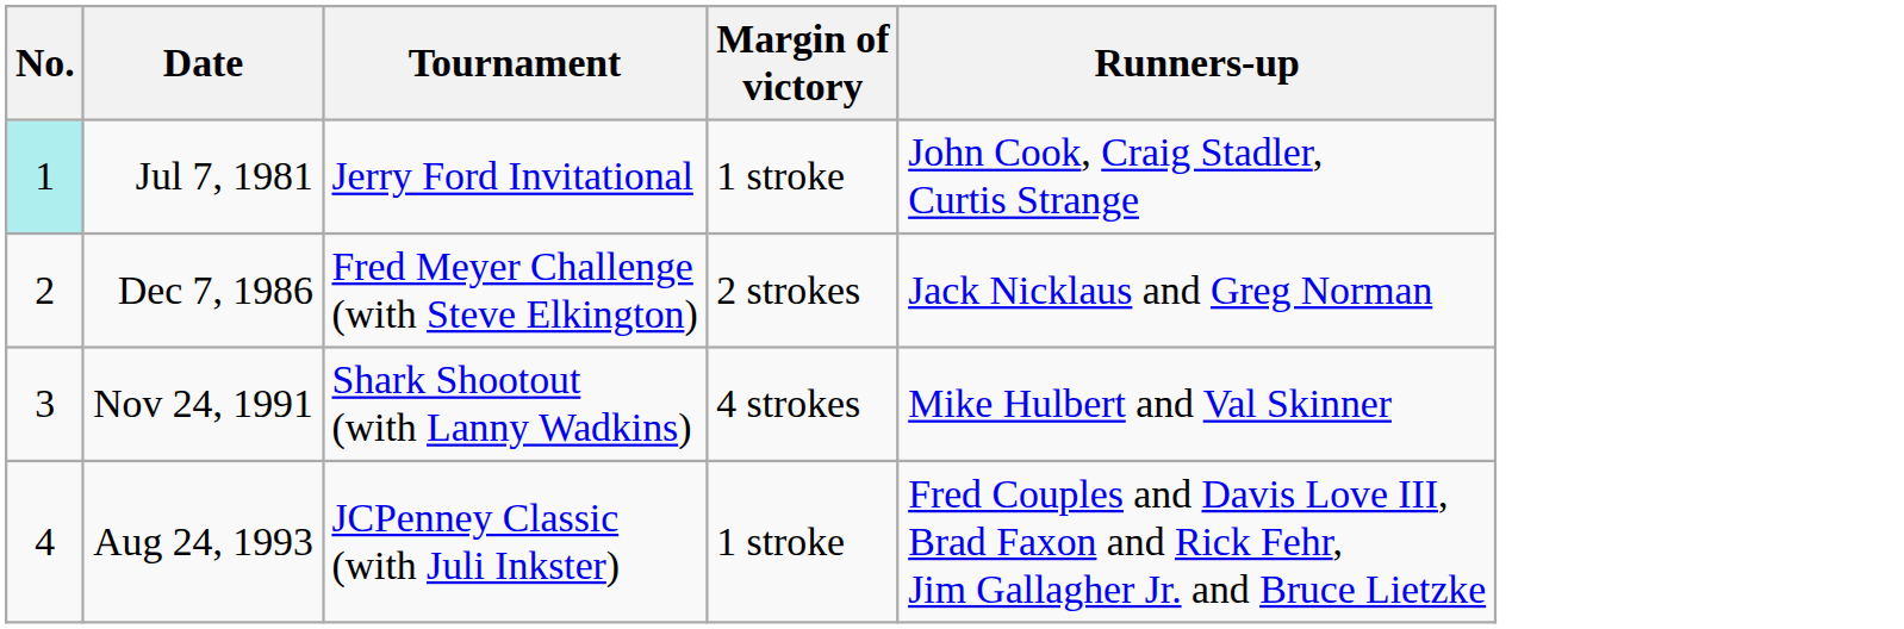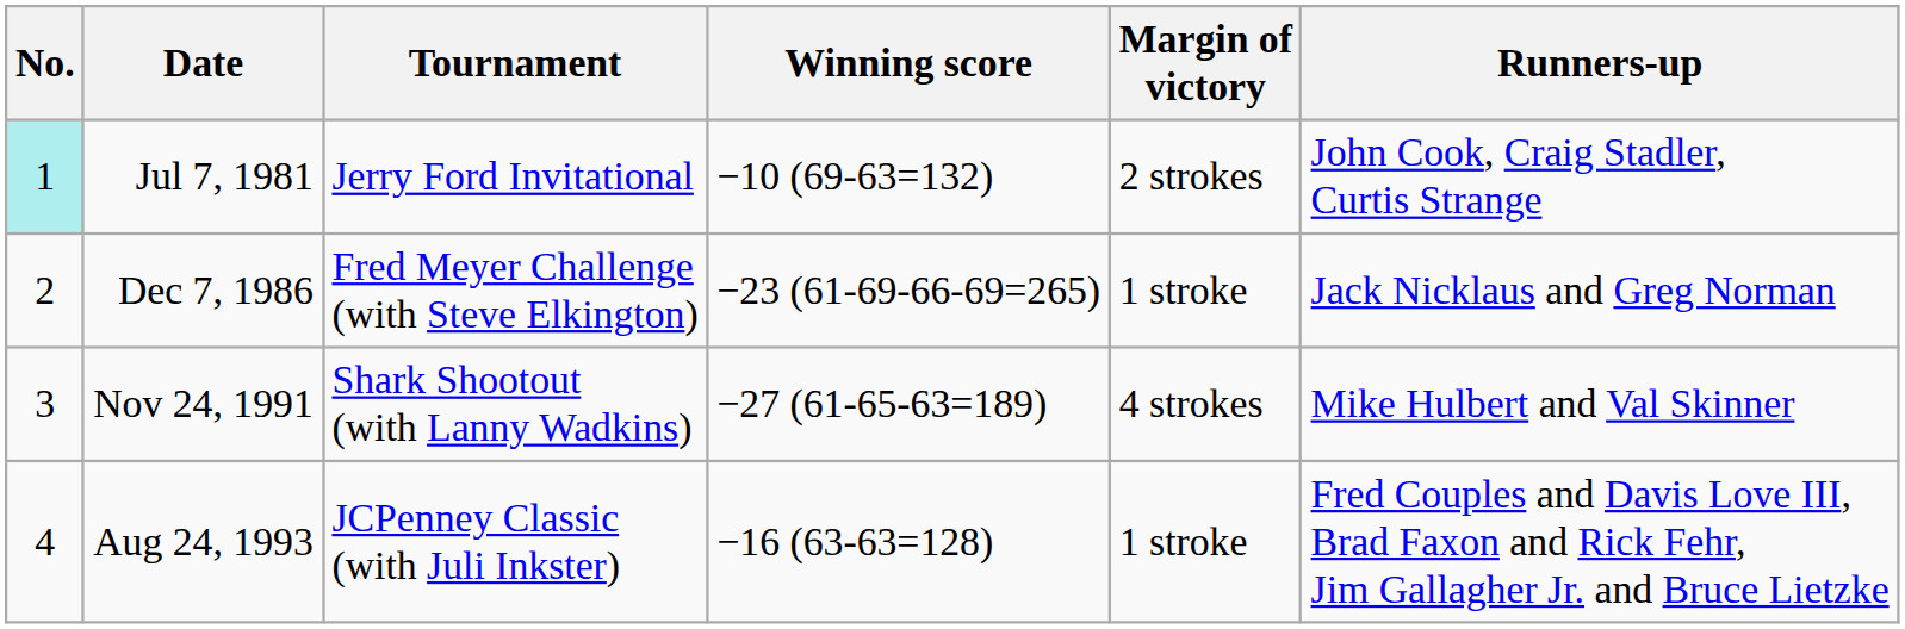 <table class="wikitable" style="font-size:95%;">
 <tr>
 <th>No.</th>
 <th>Date</th>
 <th>Tournament</th>
+<th>Winning score</th>
 <th>Margin of<br>victory</th>
 <th>Runners-up</th>
 </tr>
 <tr>
 <td align=center style="background: paleturquoise;">1</td>
 <td align=right>Jul 7, 1981</td>
 <td><a href='#'>Jerry Ford Invitational</a></td>
-<td>1 stroke</td>
+<td>−10 (69-63=132)</td>
+<td>2 strokes</td>
 <td> <a href='#'>John Cook</a>,  <a href='#'>Craig Stadler</a>,<br> <a href='#'>Curtis Strange</a></td>
 </tr>
 <tr>
 <td align=center>2</td>
 <td align=right>Dec 7, 1986</td>
 <td><a href='#'>Fred Meyer Challenge</a><br>(with  <a href='#'>Steve Elkington</a>)</td>
-<td>2 strokes</td>
+<td>−23 (61-69-66-69=265)</td>
+<td>1 stroke</td>
 <td> <a href='#'>Jack Nicklaus</a> and  <a href='#'>Greg Norman</a></td>
 </tr>
 <tr>
 <td align=center>3</td>
 <td align=right>Nov 24, 1991</td>
 <td><a href='#'>Shark Shootout</a><br>(with  <a href='#'>Lanny Wadkins</a>)</td>
+<td>−27 (61-65-63=189)</td>
 <td>4 strokes</td>
 <td> <a href='#'>Mike Hulbert</a> and  <a href='#'>Val Skinner</a></td>
 </tr>
 <tr>
 <td align=center>4</td>
 <td align=right>Aug 24, 1993</td>
 <td><a href='#'>JCPenney Classic</a><br>(with  <a href='#'>Juli Inkster</a>)</td>
+<td>−16 (63-63=128)</td>
 <td>1 stroke</td>
 <td> <a href='#'>Fred Couples</a> and  <a href='#'>Davis Love III</a>,<br> <a href='#'>Brad Faxon</a> and  <a href='#'>Rick Fehr</a>,<br> <a href='#'>Jim Gallagher Jr.</a> and  <a href='#'>Bruce Lietzke</a></td>
 </tr>
 </table>
